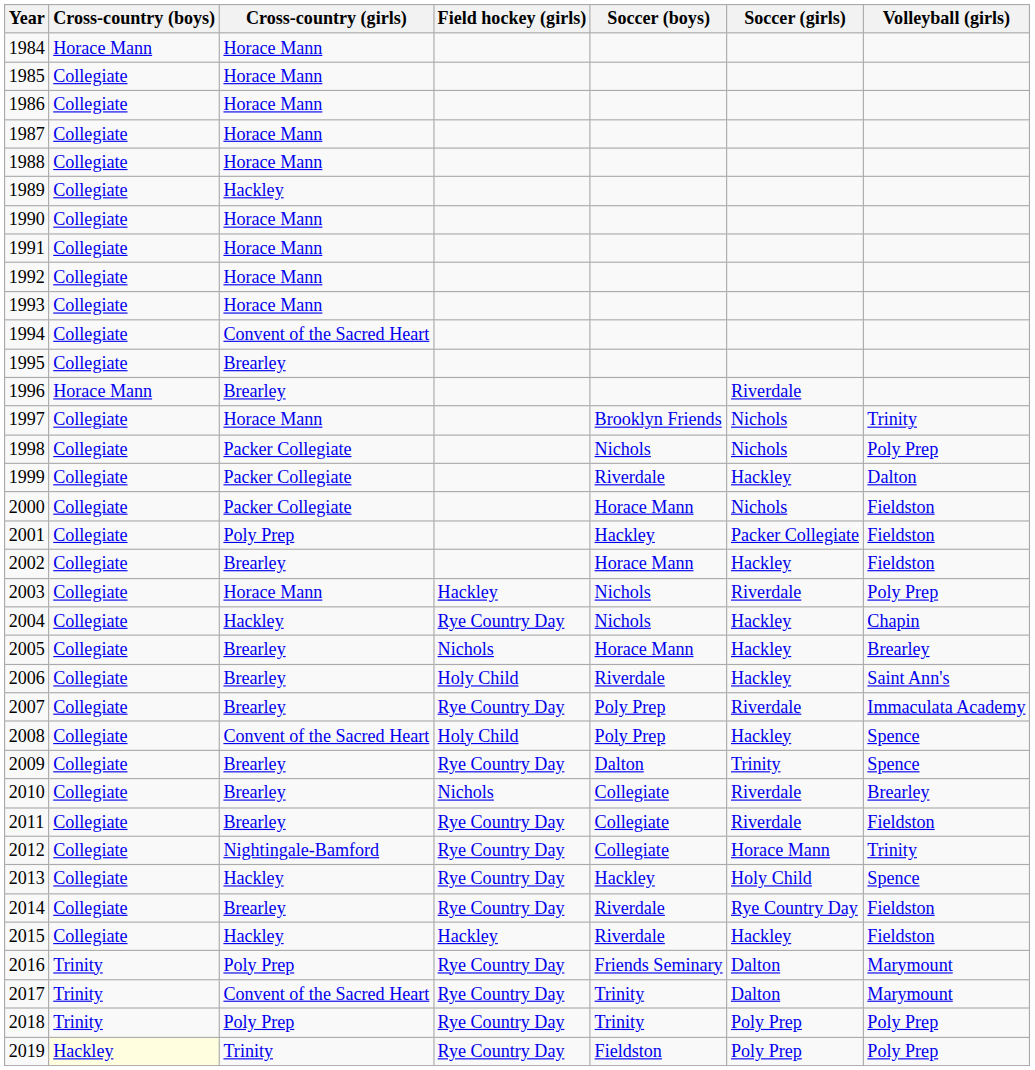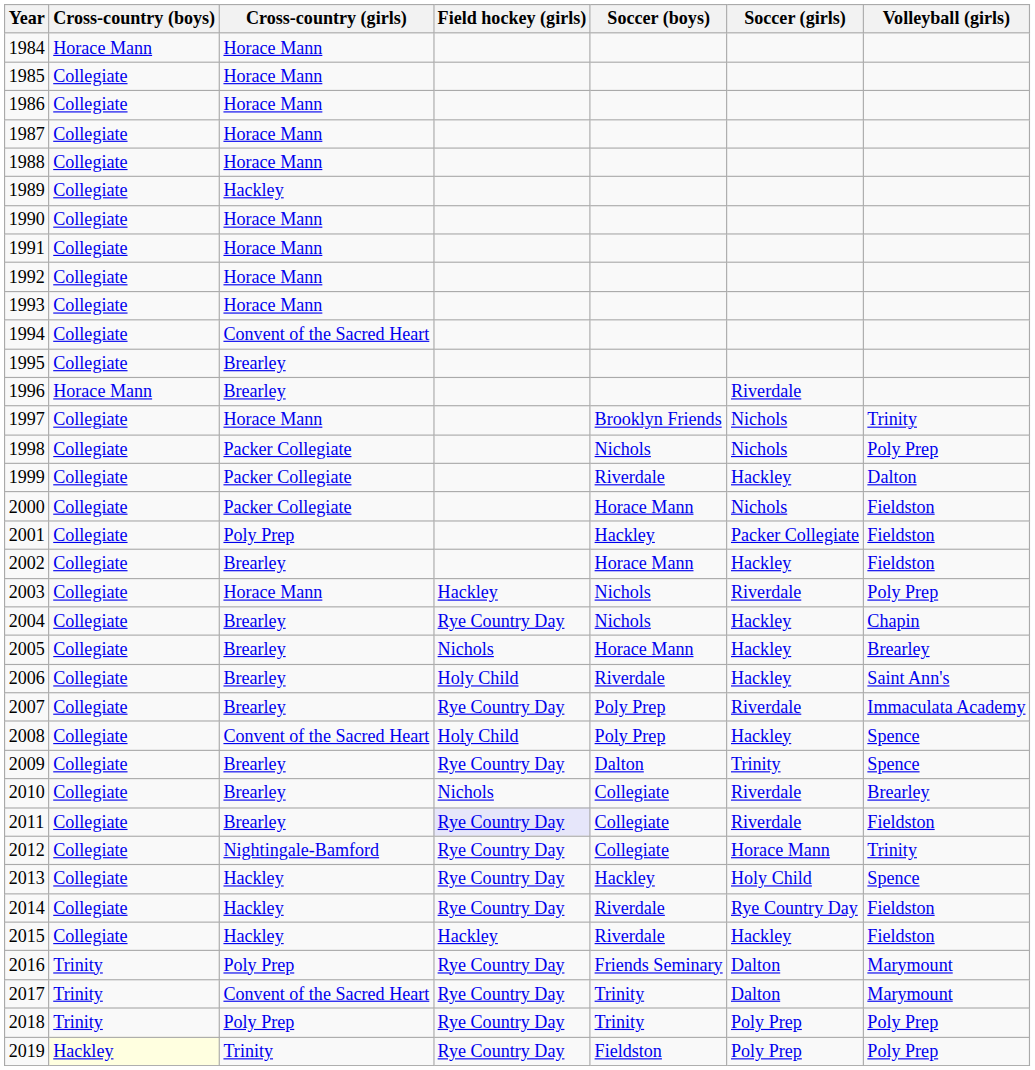 <table class="wikitable sortable" font=90%">
 <tr>
 <th><strong>Year</strong></th>
 <th><strong>Cross-country (boys)</strong></th>
 <th><strong>Cross-country (girls)</strong></th>
 <th><strong>Field hockey (girls)</strong></th>
 <th><strong>Soccer (boys)</strong></th>
 <th><strong>Soccer (girls)</strong></th>
 <th><strong>Volleyball (girls)</strong></th>
 </tr>
 <tr>
 <td>1984</td>
 <td><a href='#'>Horace Mann</a></td>
 <td><a href='#'>Horace Mann</a></td>
 <td></td>
 <td></td>
 <td></td>
 <td></td>
 </tr>
 <tr>
 <td>1985</td>
 <td><a href='#'>Collegiate</a></td>
 <td><a href='#'>Horace Mann</a></td>
 <td></td>
 <td></td>
 <td></td>
 <td></td>
 </tr>
 <tr>
 <td>1986</td>
 <td><a href='#'>Collegiate</a></td>
 <td><a href='#'>Horace Mann</a></td>
 <td></td>
 <td></td>
 <td></td>
 <td></td>
 </tr>
 <tr>
 <td>1987</td>
 <td><a href='#'>Collegiate</a></td>
 <td><a href='#'>Horace Mann</a></td>
 <td></td>
 <td></td>
 <td></td>
 <td></td>
 </tr>
 <tr>
 <td>1988</td>
 <td><a href='#'>Collegiate</a></td>
 <td><a href='#'>Horace Mann</a></td>
 <td></td>
 <td></td>
 <td></td>
 <td></td>
 </tr>
 <tr>
 <td>1989</td>
 <td><a href='#'>Collegiate</a></td>
 <td><a href='#'>Hackley</a></td>
 <td></td>
 <td></td>
 <td></td>
 <td></td>
 </tr>
 <tr>
 <td>1990</td>
 <td><a href='#'>Collegiate</a></td>
 <td><a href='#'>Horace Mann</a></td>
 <td></td>
 <td></td>
 <td></td>
 <td></td>
 </tr>
 <tr>
 <td>1991</td>
 <td><a href='#'>Collegiate</a></td>
 <td><a href='#'>Horace Mann</a></td>
 <td></td>
 <td></td>
 <td></td>
 <td></td>
 </tr>
 <tr>
 <td>1992</td>
 <td><a href='#'>Collegiate</a></td>
 <td><a href='#'>Horace Mann</a></td>
 <td></td>
 <td></td>
 <td></td>
 <td></td>
 </tr>
 <tr>
 <td>1993</td>
 <td><a href='#'>Collegiate</a></td>
 <td><a href='#'>Horace Mann</a></td>
 <td></td>
 <td></td>
 <td></td>
 <td></td>
 </tr>
 <tr>
 <td>1994</td>
 <td><a href='#'>Collegiate</a></td>
 <td><a href='#'>Convent of the Sacred Heart</a></td>
 <td></td>
 <td></td>
 <td></td>
 <td></td>
 </tr>
 <tr>
 <td>1995</td>
 <td><a href='#'>Collegiate</a></td>
 <td><a href='#'>Brearley</a></td>
 <td></td>
 <td></td>
 <td></td>
 <td></td>
 </tr>
 <tr>
 <td>1996</td>
 <td><a href='#'>Horace Mann</a></td>
 <td><a href='#'>Brearley</a></td>
 <td></td>
 <td></td>
 <td><a href='#'>Riverdale</a></td>
 <td></td>
 </tr>
 <tr>
 <td>1997</td>
 <td><a href='#'>Collegiate</a></td>
 <td><a href='#'>Horace Mann</a></td>
 <td></td>
 <td><a href='#'>Brooklyn Friends</a></td>
 <td><a href='#'>Nichols</a></td>
 <td><a href='#'>Trinity</a></td>
 </tr>
 <tr>
 <td>1998</td>
 <td><a href='#'>Collegiate</a></td>
 <td><a href='#'>Packer Collegiate</a></td>
 <td></td>
 <td><a href='#'>Nichols</a></td>
 <td><a href='#'>Nichols</a></td>
 <td><a href='#'>Poly Prep</a></td>
 </tr>
 <tr>
 <td>1999</td>
 <td><a href='#'>Collegiate</a></td>
 <td><a href='#'>Packer Collegiate</a></td>
 <td></td>
 <td><a href='#'>Riverdale</a></td>
 <td><a href='#'>Hackley</a></td>
 <td><a href='#'>Dalton</a></td>
 </tr>
 <tr>
 <td>2000</td>
 <td><a href='#'>Collegiate</a></td>
 <td><a href='#'>Packer Collegiate</a></td>
 <td></td>
 <td><a href='#'>Horace Mann</a></td>
 <td><a href='#'>Nichols</a></td>
 <td><a href='#'>Fieldston</a></td>
 </tr>
 <tr>
 <td>2001</td>
 <td><a href='#'>Collegiate</a></td>
 <td><a href='#'>Poly Prep</a></td>
 <td></td>
 <td><a href='#'>Hackley</a></td>
 <td><a href='#'>Packer Collegiate</a></td>
 <td><a href='#'>Fieldston</a></td>
 </tr>
 <tr>
 <td>2002</td>
 <td><a href='#'>Collegiate</a></td>
 <td><a href='#'>Brearley</a></td>
 <td></td>
 <td><a href='#'>Horace Mann</a></td>
 <td><a href='#'>Hackley</a></td>
 <td><a href='#'>Fieldston</a></td>
 </tr>
 <tr>
 <td>2003</td>
 <td><a href='#'>Collegiate</a></td>
 <td><a href='#'>Horace Mann</a></td>
 <td><a href='#'>Hackley</a></td>
 <td><a href='#'>Nichols</a></td>
 <td><a href='#'>Riverdale</a></td>
 <td><a href='#'>Poly Prep</a></td>
 </tr>
 <tr>
 <td>2004</td>
 <td><a href='#'>Collegiate</a></td>
-<td><a href='#'>Hackley</a></td>
+<td><a href='#'>Brearley</a></td>
 <td><a href='#'>Rye Country Day</a></td>
 <td><a href='#'>Nichols</a></td>
 <td><a href='#'>Hackley</a></td>
 <td><a href='#'>Chapin</a></td>
 </tr>
 <tr>
 <td>2005</td>
 <td><a href='#'>Collegiate</a></td>
 <td><a href='#'>Brearley</a></td>
 <td><a href='#'>Nichols</a></td>
 <td><a href='#'>Horace Mann</a></td>
 <td><a href='#'>Hackley</a></td>
 <td><a href='#'>Brearley</a></td>
 </tr>
 <tr>
 <td>2006</td>
 <td><a href='#'>Collegiate</a></td>
 <td><a href='#'>Brearley</a></td>
 <td><a href='#'>Holy Child</a></td>
 <td><a href='#'>Riverdale</a></td>
 <td><a href='#'>Hackley</a></td>
 <td><a href='#'>Saint Ann's</a></td>
 </tr>
 <tr>
 <td>2007</td>
 <td><a href='#'>Collegiate</a></td>
 <td><a href='#'>Brearley</a></td>
 <td><a href='#'>Rye Country Day</a></td>
 <td><a href='#'>Poly Prep</a></td>
 <td><a href='#'>Riverdale</a></td>
 <td><a href='#'>Immaculata Academy</a></td>
 </tr>
 <tr>
 <td>2008</td>
 <td><a href='#'>Collegiate</a></td>
 <td><a href='#'>Convent of the Sacred Heart</a></td>
 <td><a href='#'>Holy Child</a></td>
 <td><a href='#'>Poly Prep</a></td>
 <td><a href='#'>Hackley</a></td>
 <td><a href='#'>Spence</a></td>
 </tr>
 <tr>
 <td>2009</td>
 <td><a href='#'>Collegiate</a></td>
 <td><a href='#'>Brearley</a></td>
 <td><a href='#'>Rye Country Day</a></td>
 <td><a href='#'>Dalton</a></td>
 <td><a href='#'>Trinity</a></td>
 <td><a href='#'>Spence</a></td>
 </tr>
 <tr>
 <td>2010</td>
 <td><a href='#'>Collegiate</a></td>
 <td><a href='#'>Brearley</a></td>
 <td><a href='#'>Nichols</a></td>
 <td><a href='#'>Collegiate</a></td>
 <td><a href='#'>Riverdale</a></td>
 <td><a href='#'>Brearley</a></td>
 </tr>
 <tr>
 <td>2011</td>
 <td><a href='#'>Collegiate</a></td>
 <td><a href='#'>Brearley</a></td>
-<td><a href='#'>Rye Country Day</a></td>
+<td style="background: lavender;"><a href='#'>Rye Country Day</a></td>
 <td><a href='#'>Collegiate</a></td>
 <td><a href='#'>Riverdale</a></td>
 <td><a href='#'>Fieldston</a></td>
 </tr>
 <tr>
 <td>2012</td>
 <td><a href='#'>Collegiate</a></td>
 <td><a href='#'>Nightingale-Bamford</a></td>
 <td><a href='#'>Rye Country Day</a></td>
 <td><a href='#'>Collegiate</a></td>
 <td><a href='#'>Horace Mann</a></td>
 <td><a href='#'>Trinity</a></td>
 </tr>
 <tr>
 <td>2013</td>
 <td><a href='#'>Collegiate</a></td>
 <td><a href='#'>Hackley</a></td>
 <td><a href='#'>Rye Country Day</a></td>
 <td><a href='#'>Hackley</a></td>
 <td><a href='#'>Holy Child</a></td>
 <td><a href='#'>Spence</a></td>
 </tr>
 <tr>
 <td>2014</td>
 <td><a href='#'>Collegiate</a></td>
-<td><a href='#'>Brearley</a></td>
+<td><a href='#'>Hackley</a></td>
 <td><a href='#'>Rye Country Day</a></td>
 <td><a href='#'>Riverdale</a></td>
 <td><a href='#'>Rye Country Day</a></td>
 <td><a href='#'>Fieldston</a></td>
 </tr>
 <tr>
 <td>2015</td>
 <td><a href='#'>Collegiate</a></td>
 <td><a href='#'>Hackley</a></td>
 <td><a href='#'>Hackley</a></td>
 <td><a href='#'>Riverdale</a></td>
 <td><a href='#'>Hackley</a></td>
 <td><a href='#'>Fieldston</a></td>
 </tr>
 <tr>
 <td>2016</td>
 <td><a href='#'>Trinity</a></td>
 <td><a href='#'>Poly Prep</a></td>
 <td><a href='#'>Rye Country Day</a></td>
 <td><a href='#'>Friends Seminary</a></td>
 <td><a href='#'>Dalton</a></td>
 <td><a href='#'>Marymount</a></td>
 </tr>
 <tr>
 <td>2017</td>
 <td><a href='#'>Trinity</a></td>
 <td><a href='#'>Convent of the Sacred Heart</a></td>
 <td><a href='#'>Rye Country Day</a></td>
 <td><a href='#'>Trinity</a></td>
 <td><a href='#'>Dalton</a></td>
 <td><a href='#'>Marymount</a></td>
 </tr>
 <tr>
 <td>2018</td>
 <td><a href='#'>Trinity</a></td>
 <td><a href='#'>Poly Prep</a></td>
 <td><a href='#'>Rye Country Day</a></td>
 <td><a href='#'>Trinity</a></td>
 <td><a href='#'>Poly Prep</a></td>
 <td><a href='#'>Poly Prep</a></td>
 </tr>
 <tr>
 <td>2019</td>
 <td style="background: lightyellow;"><a href='#'>Hackley</a></td>
 <td><a href='#'>Trinity</a></td>
 <td><a href='#'>Rye Country Day</a></td>
 <td><a href='#'>Fieldston</a></td>
 <td><a href='#'>Poly Prep</a></td>
 <td><a href='#'>Poly Prep</a></td>
 </tr>
 </table>
